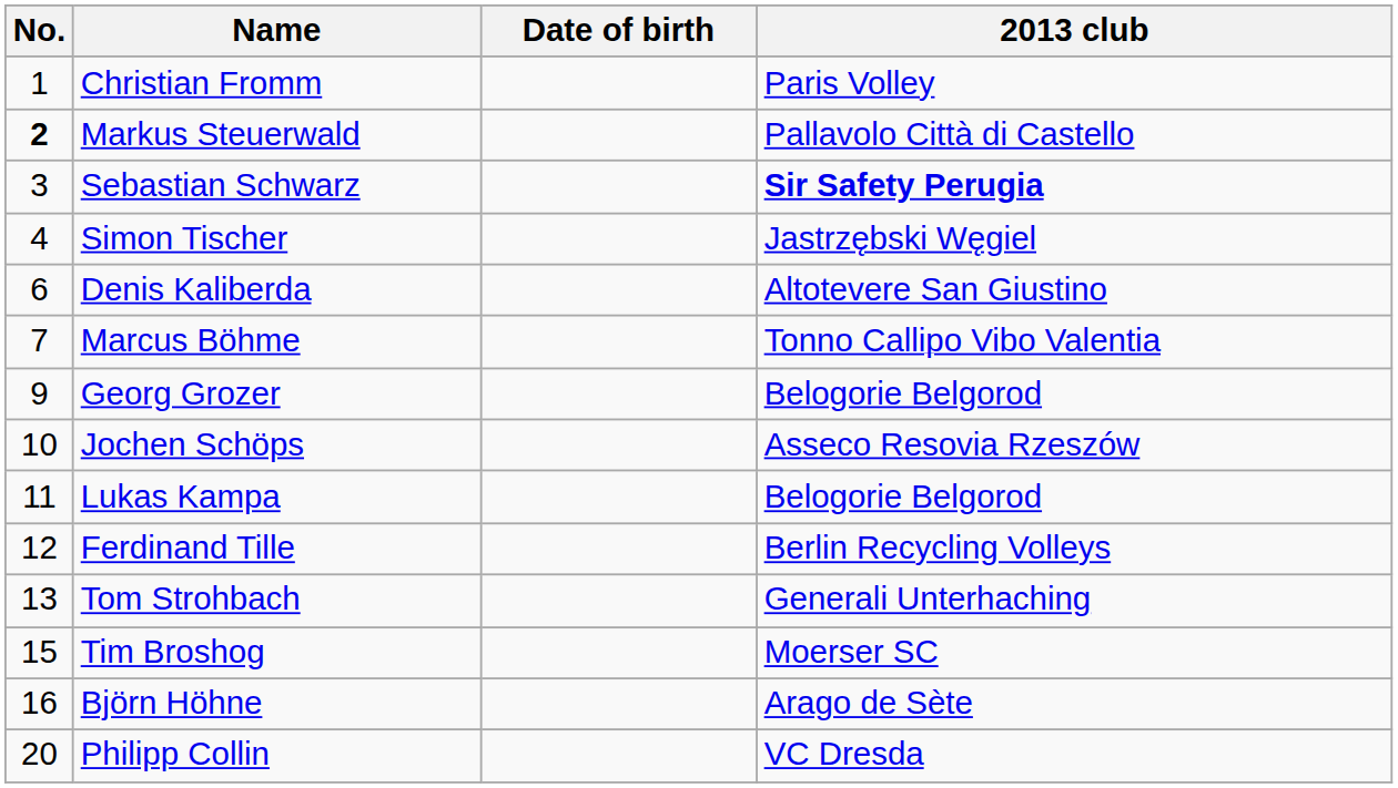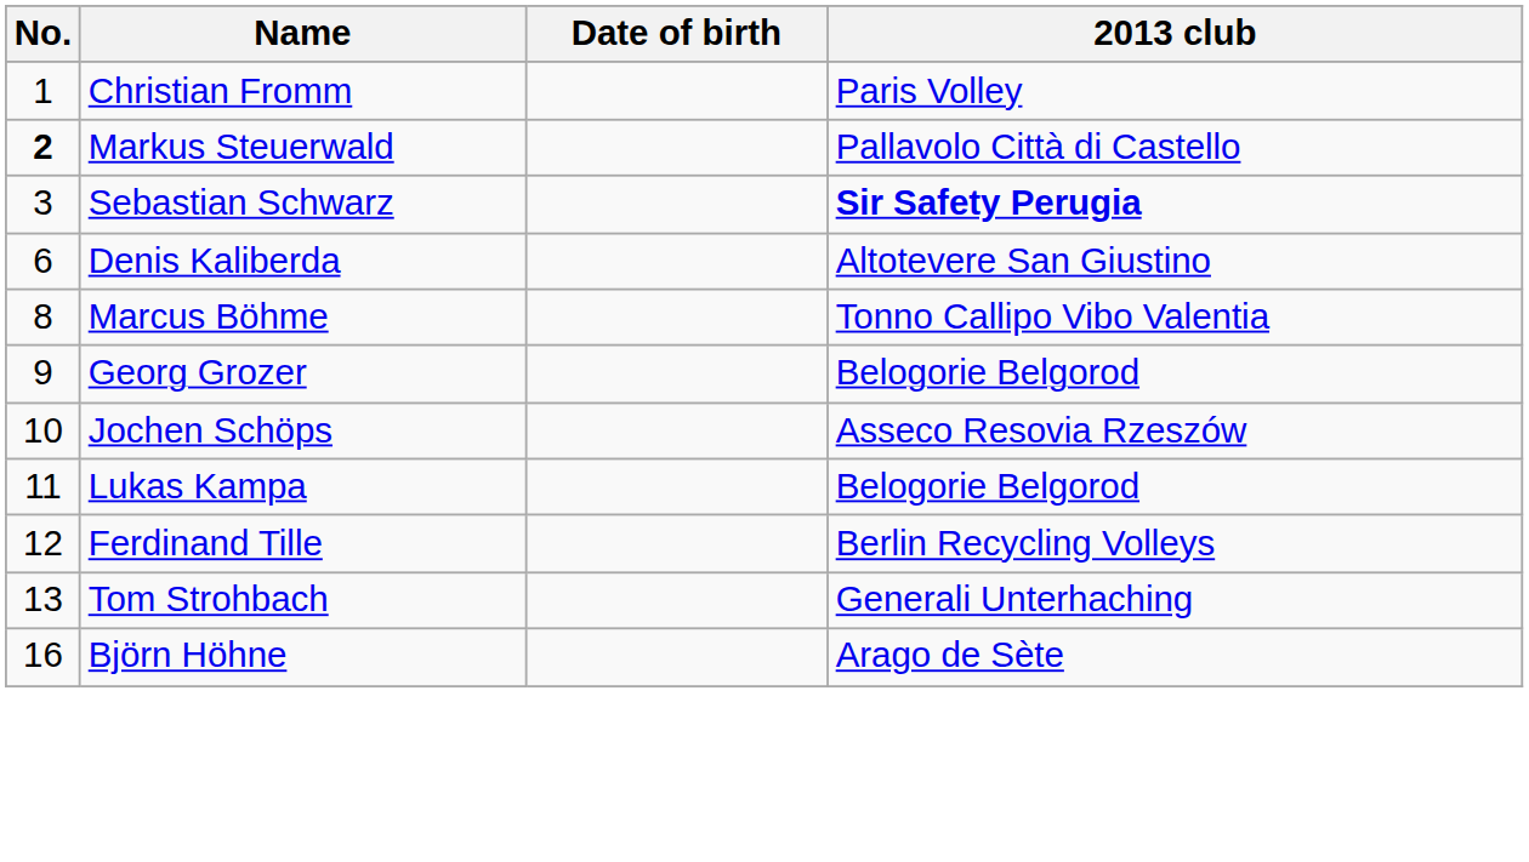 <table class="wikitable sortable" style="font-size:100%; text-align:center;">
 <tr>
 <th>No.</th>
 <th style="width:12em">Name</th>
 <th style="width:8em">Date of birth</th>
 <th style="width:19em">2013 club</th>
 </tr>
 <tr>
 <td>1</td>
 <td align=left><a href='#'>Christian Fromm</a></td>
 <td align=right></td>
 <td align=left> <a href='#'>Paris Volley</a></td>
 </tr>
 <tr>
 <td><strong>2</strong></td>
 <td align=left><a href='#'>Markus Steuerwald</a></td>
 <td align=right></td>
 <td align=left> <a href='#'>Pallavolo Città di Castello</a></td>
 </tr>
 <tr>
 <td>3</td>
 <td align=left><a href='#'>Sebastian Schwarz</a></td>
 <td align=right></td>
 <td align=left><strong> <a href='#'>Sir Safety Perugia</a></strong></td>
 </tr>
 <tr>
-<td>4</td>
-<td align=left><a href='#'>Simon Tischer</a></td>
-<td align=right></td>
-<td align=left> <a href='#'>Jastrzębski Węgiel</a></td>
-</tr>
-<tr>
 <td>6</td>
 <td align=left><a href='#'>Denis Kaliberda</a></td>
 <td align=right></td>
 <td align=left> <a href='#'>Altotevere San Giustino</a></td>
 </tr>
 <tr>
-<td>7</td>
+<td>8</td>
 <td align=left><a href='#'>Marcus Böhme</a></td>
 <td align=right></td>
 <td align=left> <a href='#'>Tonno Callipo Vibo Valentia</a></td>
 </tr>
 <tr>
 <td>9</td>
 <td align=left><a href='#'>Georg Grozer</a></td>
 <td align=right></td>
 <td align=left> <a href='#'>Belogorie Belgorod</a></td>
 </tr>
 <tr>
 <td>10</td>
 <td align=left><a href='#'>Jochen Schöps</a></td>
 <td align=right></td>
 <td align=left> <a href='#'>Asseco Resovia Rzeszów</a></td>
 </tr>
 <tr>
 <td>11</td>
 <td align=left><a href='#'>Lukas Kampa</a></td>
 <td align=right></td>
 <td align=left> <a href='#'>Belogorie Belgorod</a></td>
 </tr>
 <tr>
 <td>12</td>
 <td align=left><a href='#'>Ferdinand Tille</a></td>
 <td align=right></td>
 <td align=left> <a href='#'>Berlin Recycling Volleys</a></td>
 </tr>
 <tr>
 <td>13</td>
 <td align=left><a href='#'>Tom Strohbach</a></td>
 <td align=right></td>
 <td align=left> <a href='#'>Generali Unterhaching</a></td>
 </tr>
 <tr>
-<td>15</td>
-<td align=left><a href='#'>Tim Broshog</a></td>
-<td align=right></td>
-<td align=left> <a href='#'>Moerser SC</a></td>
-</tr>
-<tr>
 <td>16</td>
 <td align=left><a href='#'>Björn Höhne</a></td>
 <td align=right></td>
 <td align=left> <a href='#'>Arago de Sète</a></td>
 </tr>
-<tr>
-<td>20</td>
-<td align=left><a href='#'>Philipp Collin</a></td>
-<td align=right></td>
-<td align=left> <a href='#'>VC Dresda</a></td>
-</tr>
 </table>
